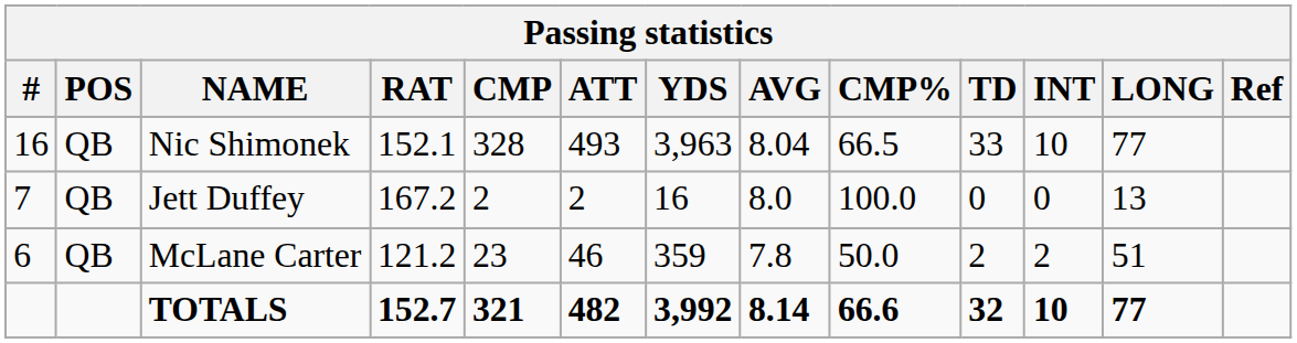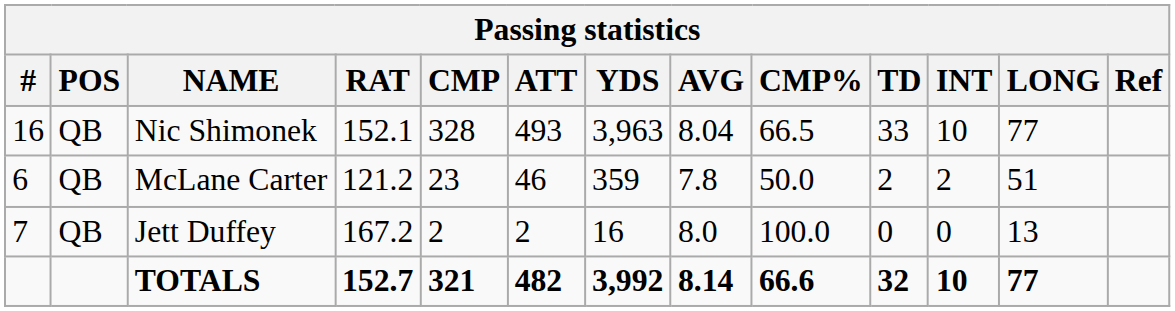 <table class="wikitable sortable collapsible collapsed">
 <tr>
 <th colspan="13">Passing statistics</th>
 </tr>
 <tr>
 <th>#</th>
 <th>POS</th>
 <th>NAME</th>
 <th>RAT</th>
 <th>CMP</th>
 <th>ATT</th>
 <th>YDS</th>
 <th>AVG</th>
 <th>CMP%</th>
 <th>TD</th>
 <th>INT</th>
 <th>LONG</th>
 <th>Ref</th>
 </tr>
 <tr>
 <td>16</td>
 <td>QB</td>
 <td>Nic Shimonek</td>
 <td>152.1</td>
 <td>328</td>
 <td>493</td>
 <td>3,963</td>
 <td>8.04</td>
 <td>66.5</td>
 <td>33</td>
 <td>10</td>
 <td>77</td>
 <td></td>
 </tr>
 <tr>
+<td>6</td>
+<td>QB</td>
+<td>McLane Carter</td>
+<td>121.2</td>
+<td>23</td>
+<td>46</td>
+<td>359</td>
+<td>7.8</td>
+<td>50.0</td>
+<td>2</td>
+<td>2</td>
+<td>51</td>
+<td></td>
+</tr>
+<tr>
 <td>7</td>
 <td>QB</td>
 <td>Jett Duffey</td>
 <td>167.2</td>
 <td>2</td>
 <td>2</td>
 <td>16</td>
 <td>8.0</td>
 <td>100.0</td>
 <td>0</td>
 <td>0</td>
 <td>13</td>
-<td></td>
-</tr>
-<tr>
-<td>6</td>
-<td>QB</td>
-<td>McLane Carter</td>
-<td>121.2</td>
-<td>23</td>
-<td>46</td>
-<td>359</td>
-<td>7.8</td>
-<td>50.0</td>
-<td>2</td>
-<td>2</td>
-<td>51</td>
 <td></td>
 </tr>
 <tr>
 <td></td>
 <td></td>
 <td><strong>TOTALS</strong></td>
 <td><strong>152.7</strong></td>
 <td><strong>321</strong></td>
 <td><strong>482</strong></td>
 <td><strong>3,992</strong></td>
 <td><strong>8.14</strong></td>
 <td><strong>66.6</strong></td>
 <td><strong>32</strong></td>
 <td><strong>10</strong></td>
 <td><strong>77</strong></td>
 <td></td>
 </tr>
 </table>
